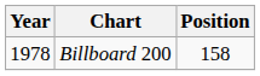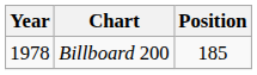 <table class="wikitable">
 <tr>
 <th>Year</th>
 <th>Chart</th>
 <th>Position</th>
 </tr>
 <tr>
 <td>1978</td>
 <td><em>Billboard</em> 200</td>
-<td align="center">158</td>
+<td align="center">185</td>
 </tr>
 <tr>
 </tr>
 </table>
